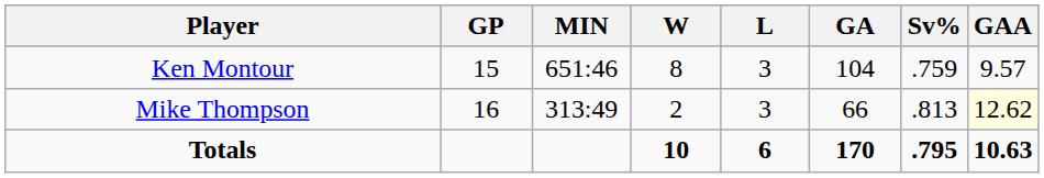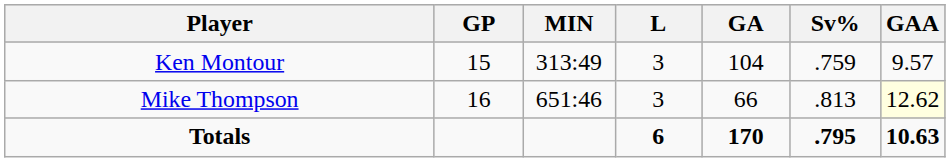 <table class="wikitable sortable" width="50%">
 <tr align="center"  bgcolor="#dddddd">
 <th width="50%">Player</th>
 <th width="10%">GP</th>
 <th width="10%">MIN</th>
-<th width="10%">W</th>
 <th width="10%">L</th>
 <th width="10%">GA</th>
 <th width="10%">Sv%</th>
 <th width="10%">GAA</th>
 </tr>
 <tr align=center>
 <td><a href='#'>Ken Montour</a></td>
 <td>15</td>
-<td>651:46</td>
-<td>8</td>
+<td>313:49</td>
 <td>3</td>
 <td>104</td>
 <td>.759</td>
 <td>9.57</td>
 </tr>
 <tr align=center>
 <td><a href='#'>Mike Thompson</a></td>
 <td>16</td>
-<td>313:49</td>
-<td>2</td>
+<td>651:46</td>
 <td>3</td>
 <td>66</td>
 <td>.813</td>
 <td style="background: lightyellow;">12.62</td>
 </tr>
 <tr align=center>
 <td><strong>Totals</strong></td>
 <td></td>
 <td></td>
-<td><strong>10</strong></td>
 <td><strong>6</strong></td>
 <td><strong> 170</strong></td>
 <td><strong> .795</strong></td>
 <td><strong> 10.63</strong></td>
 </tr>
 </table>
